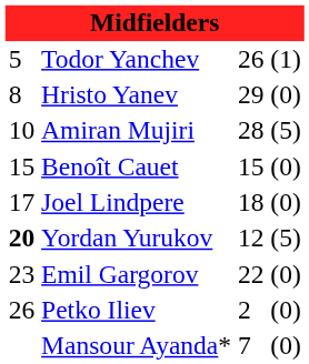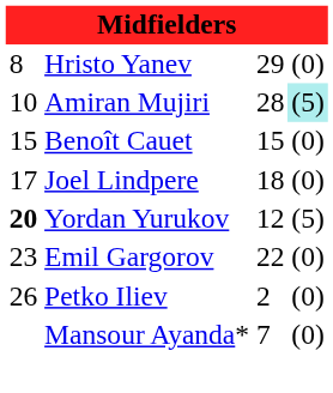 <table class="toccolours" border="0" cellpadding="2" cellspacing="0" align="left" style="margin:0.5em;">
 <tr>
 <th colspan="4" align="center" bgcolor="#FF2020"><span>Midfielders</span></th>
-</tr>
-<tr>
-<td>5</td>
-<td> <a href='#'>Todor Yanchev</a></td>
-<td>26</td>
-<td>(1)</td>
 </tr>
 <tr>
 <td>8</td>
 <td> <a href='#'>Hristo Yanev</a></td>
 <td>29</td>
 <td>(0)</td>
 </tr>
 <tr>
 <td>10</td>
 <td> <a href='#'>Amiran Mujiri</a></td>
 <td>28</td>
-<td>(5)</td>
+<td style="background: paleturquoise;">(5)</td>
 </tr>
 <tr>
 <td>15</td>
 <td> <a href='#'>Benoît Cauet</a></td>
 <td>15</td>
 <td>(0)</td>
 </tr>
 <tr>
 <td>17</td>
 <td> <a href='#'>Joel Lindpere</a></td>
 <td>18</td>
 <td>(0)</td>
 </tr>
 <tr>
 <td><strong>20</strong></td>
 <td> <a href='#'>Yordan Yurukov</a></td>
 <td>12</td>
 <td>(5)</td>
 </tr>
 <tr>
 <td>23</td>
 <td> <a href='#'>Emil Gargorov</a></td>
 <td>22</td>
 <td>(0)</td>
 </tr>
 <tr>
 <td>26</td>
 <td> <a href='#'>Petko Iliev</a></td>
 <td>2</td>
 <td>(0)</td>
 </tr>
 <tr>
 <td></td>
 <td> <a href='#'>Mansour Ayanda</a>*</td>
 <td>7</td>
 <td>(0)</td>
 </tr>
 <tr>
 </tr>
 </table>
